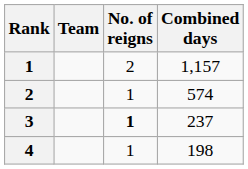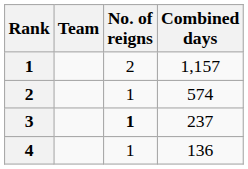 <table class="wikitable sortable" style="text-align: center">
 <tr>
 <th>Rank</th>
 <th>Team</th>
 <th>No. of<br>reigns</th>
 <th>Combined<br>days</th>
 </tr>
 <tr>
 <th>1</th>
 <td><br></td>
 <td>2</td>
 <td>1,157</td>
 </tr>
 <tr>
 <th>2</th>
 <td></td>
 <td>1</td>
 <td>574</td>
 </tr>
 <tr>
 <th>3</th>
 <td></td>
 <td><strong>1</strong></td>
 <td>237</td>
 </tr>
 <tr>
 <th>4</th>
 <td><br></td>
 <td>1</td>
-<td>198</td>
+<td>136</td>
 </tr>
 </table>
